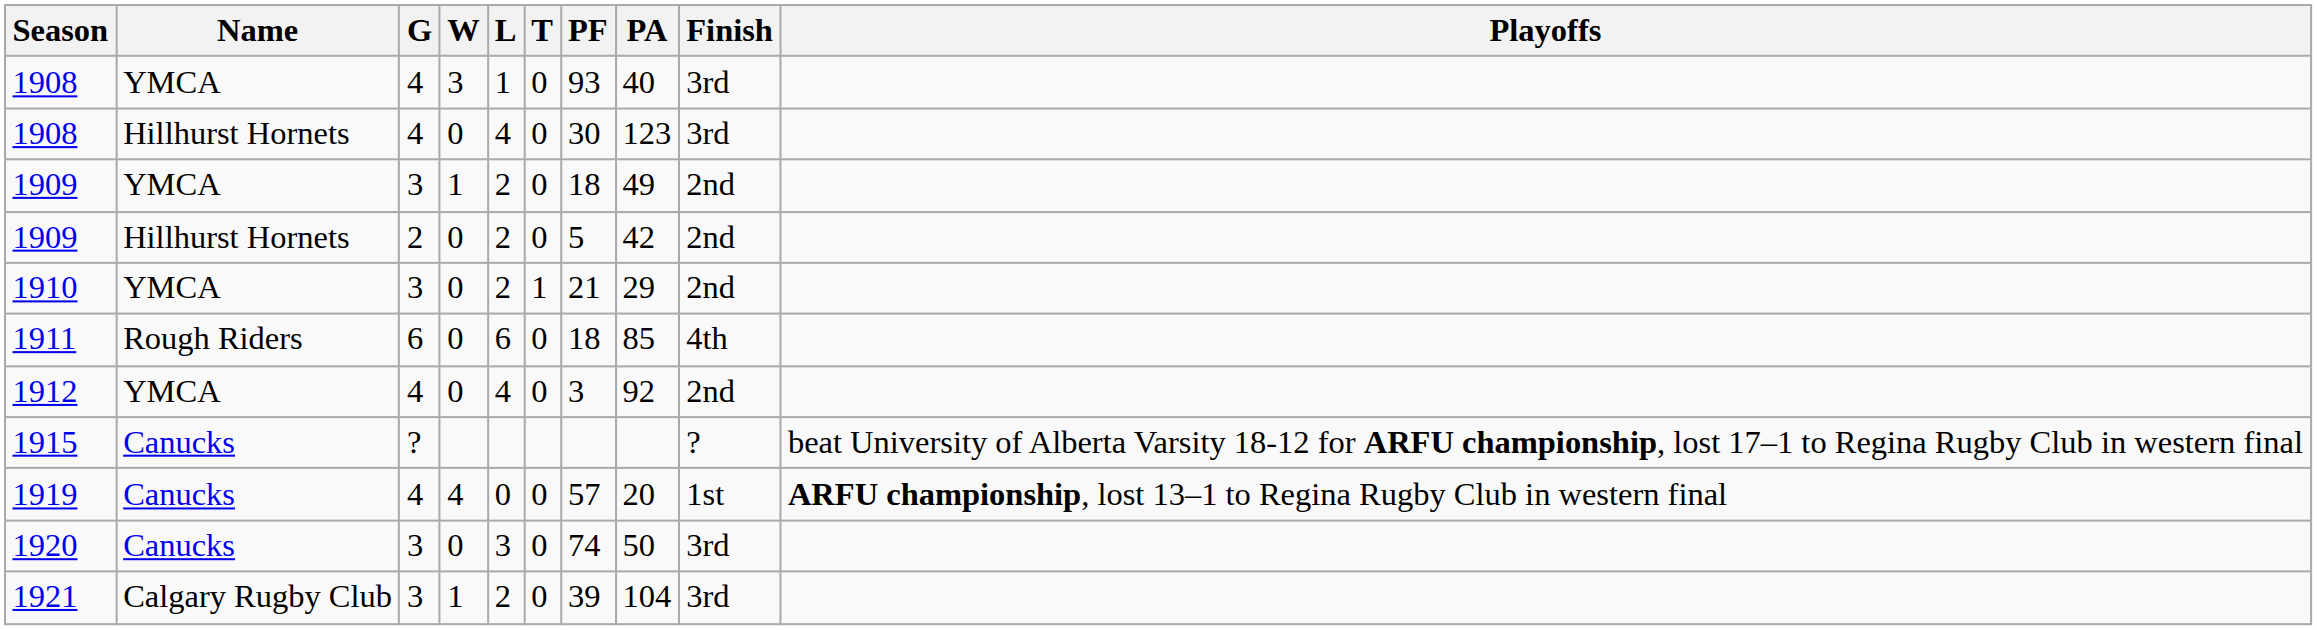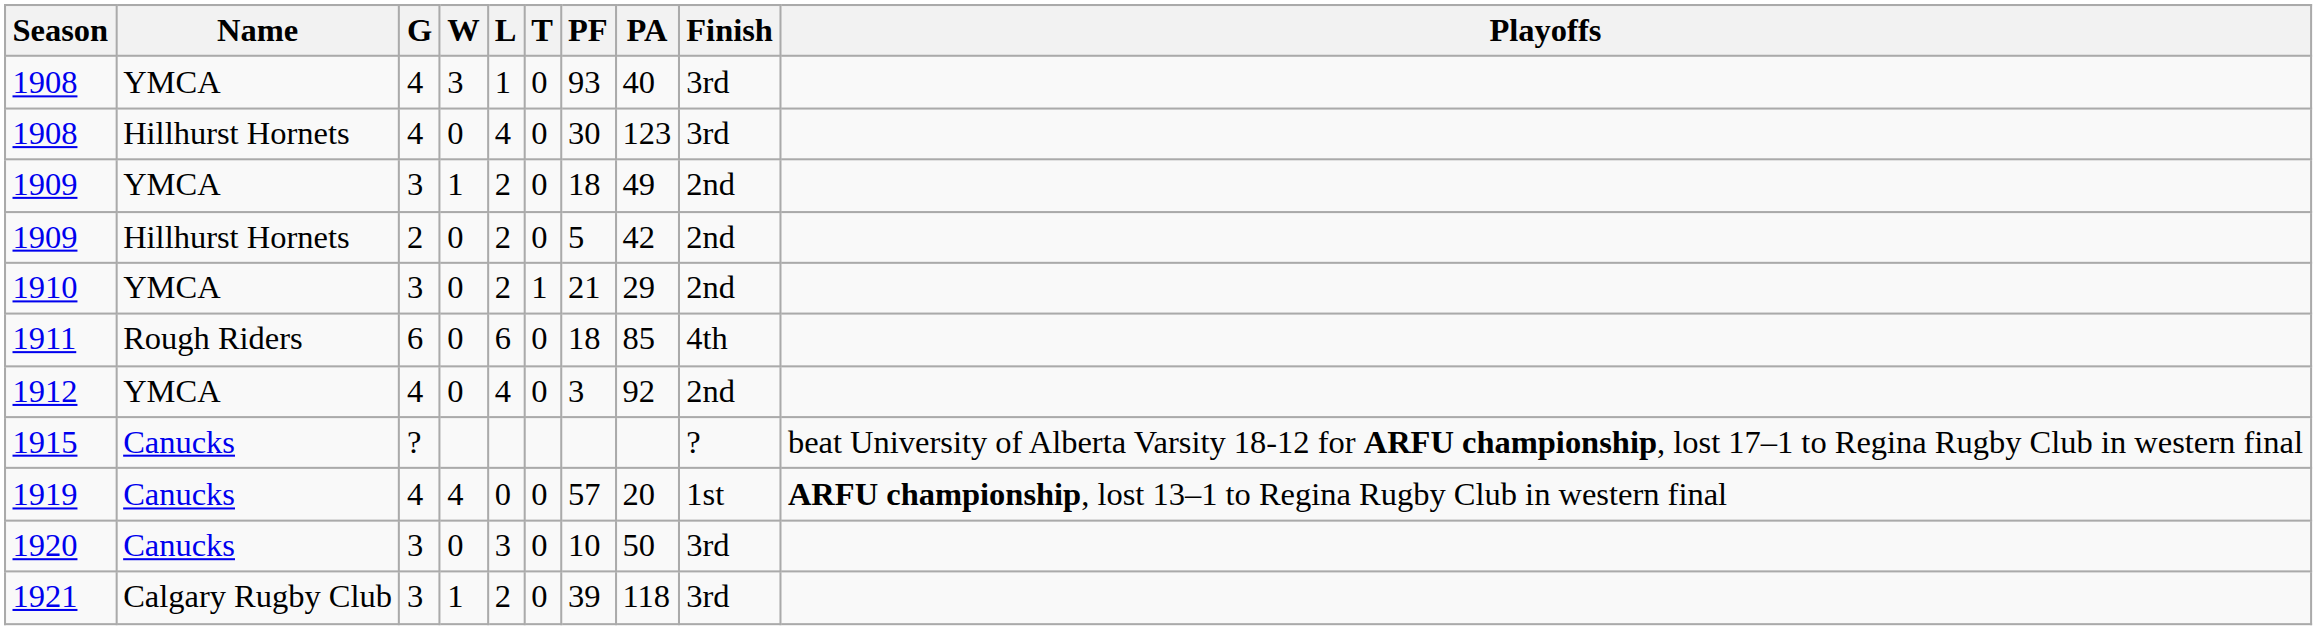 <table class="wikitable">
 <tr>
 <th>Season</th>
 <th>Name</th>
 <th>G</th>
 <th>W</th>
 <th>L</th>
 <th>T</th>
 <th>PF</th>
 <th>PA</th>
 <th>Finish</th>
 <th>Playoffs</th>
 </tr>
 <tr>
 <td><a href='#'>1908</a></td>
 <td>YMCA</td>
 <td>4</td>
 <td>3</td>
 <td>1</td>
 <td>0</td>
 <td>93</td>
 <td>40</td>
 <td>3rd</td>
 <td></td>
 </tr>
 <tr>
 <td><a href='#'>1908</a></td>
 <td>Hillhurst Hornets</td>
 <td>4</td>
 <td>0</td>
 <td>4</td>
 <td>0</td>
 <td>30</td>
 <td>123</td>
 <td>3rd</td>
 <td></td>
 </tr>
 <tr>
 <td><a href='#'>1909</a></td>
 <td>YMCA</td>
 <td>3</td>
 <td>1</td>
 <td>2</td>
 <td>0</td>
 <td>18</td>
 <td>49</td>
 <td>2nd</td>
 <td></td>
 </tr>
 <tr>
 <td><a href='#'>1909</a></td>
 <td>Hillhurst Hornets</td>
 <td>2</td>
 <td>0</td>
 <td>2</td>
 <td>0</td>
 <td>5</td>
 <td>42</td>
 <td>2nd</td>
 <td></td>
 </tr>
 <tr>
 <td><a href='#'>1910</a></td>
 <td>YMCA</td>
 <td>3</td>
 <td>0</td>
 <td>2</td>
 <td>1</td>
 <td>21</td>
 <td>29</td>
 <td>2nd</td>
 <td></td>
 </tr>
 <tr>
 <td><a href='#'>1911</a></td>
 <td>Rough Riders</td>
 <td>6</td>
 <td>0</td>
 <td>6</td>
 <td>0</td>
 <td>18</td>
 <td>85</td>
 <td>4th</td>
 <td></td>
 </tr>
 <tr>
 <td><a href='#'>1912</a></td>
 <td>YMCA</td>
 <td>4</td>
 <td>0</td>
 <td>4</td>
 <td>0</td>
 <td>3</td>
 <td>92</td>
 <td>2nd</td>
 <td></td>
 </tr>
 <tr>
 <td><a href='#'>1915</a></td>
 <td><a href='#'>Canucks</a></td>
 <td>?</td>
 <td></td>
 <td></td>
 <td></td>
 <td></td>
 <td></td>
 <td>?</td>
 <td>beat University of Alberta Varsity 18-12 for <strong>ARFU championship</strong>, lost 17–1 to Regina Rugby Club in western final</td>
 </tr>
 <tr>
 <td><a href='#'>1919</a></td>
 <td><a href='#'>Canucks</a></td>
 <td>4</td>
 <td>4</td>
 <td>0</td>
 <td>0</td>
 <td>57</td>
 <td>20</td>
 <td>1st</td>
 <td><strong>ARFU championship</strong>, lost 13–1 to Regina Rugby Club in western final</td>
 </tr>
 <tr>
 <td><a href='#'>1920</a></td>
 <td><a href='#'>Canucks</a></td>
 <td>3</td>
 <td>0</td>
 <td>3</td>
 <td>0</td>
-<td>74</td>
+<td>10</td>
 <td>50</td>
 <td>3rd</td>
 <td></td>
 </tr>
 <tr>
 <td><a href='#'>1921</a></td>
 <td>Calgary Rugby Club</td>
 <td>3</td>
 <td>1</td>
 <td>2</td>
 <td>0</td>
 <td>39</td>
-<td>104</td>
+<td>118</td>
 <td>3rd</td>
 <td></td>
 </tr>
 </table>
